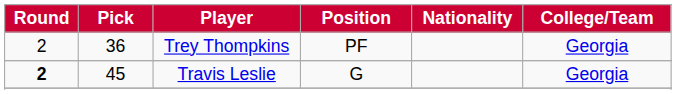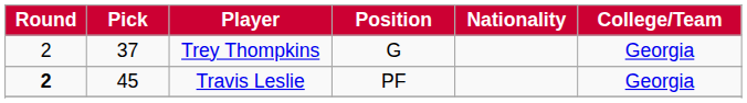 <table class="wikitable sortable sortable">
 <tr>
 <th style="background:#CC0033; color:white" width="10%">Round</th>
 <th style="background:#CC0033; color:white" width="10%">Pick</th>
 <th style="background:#CC0033; color:white" width="20%">Player</th>
 <th style="background:#CC0033; color:white" width="15%">Position</th>
 <th style="background:#CC0033; color:white" width="15%">Nationality</th>
 <th style="background:#CC0033; color:white" width="20%">College/Team</th>
 </tr>
 <tr style="text-align: center">
 <td>2</td>
-<td>36</td>
+<td>37</td>
 <td><a href='#'>Trey Thompkins</a></td>
-<td>PF</td>
+<td>G</td>
 <td></td>
 <td><a href='#'>Georgia</a></td>
 </tr>
 <tr style="text-align: center">
 </tr>
 <tr style="text-align: center">
 <td><strong>2</strong></td>
 <td>45</td>
 <td><a href='#'>Travis Leslie</a></td>
-<td>G</td>
+<td>PF</td>
 <td></td>
 <td><a href='#'>Georgia</a></td>
 </tr>
 <tr style="text-align: center">
 </tr>
 <tr style="text-align: center">
 </tr>
 </table>
